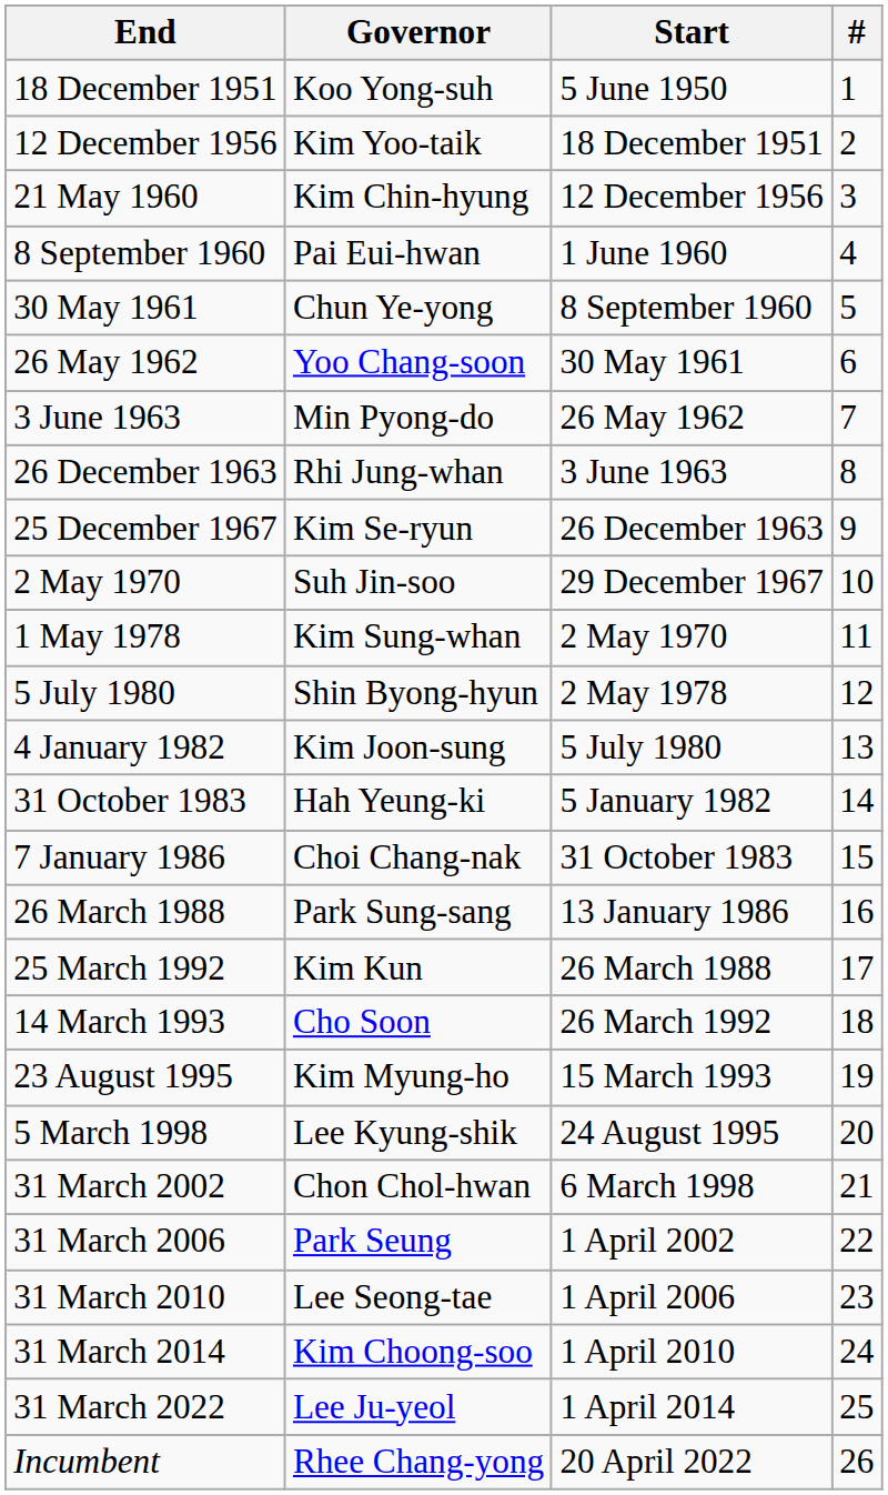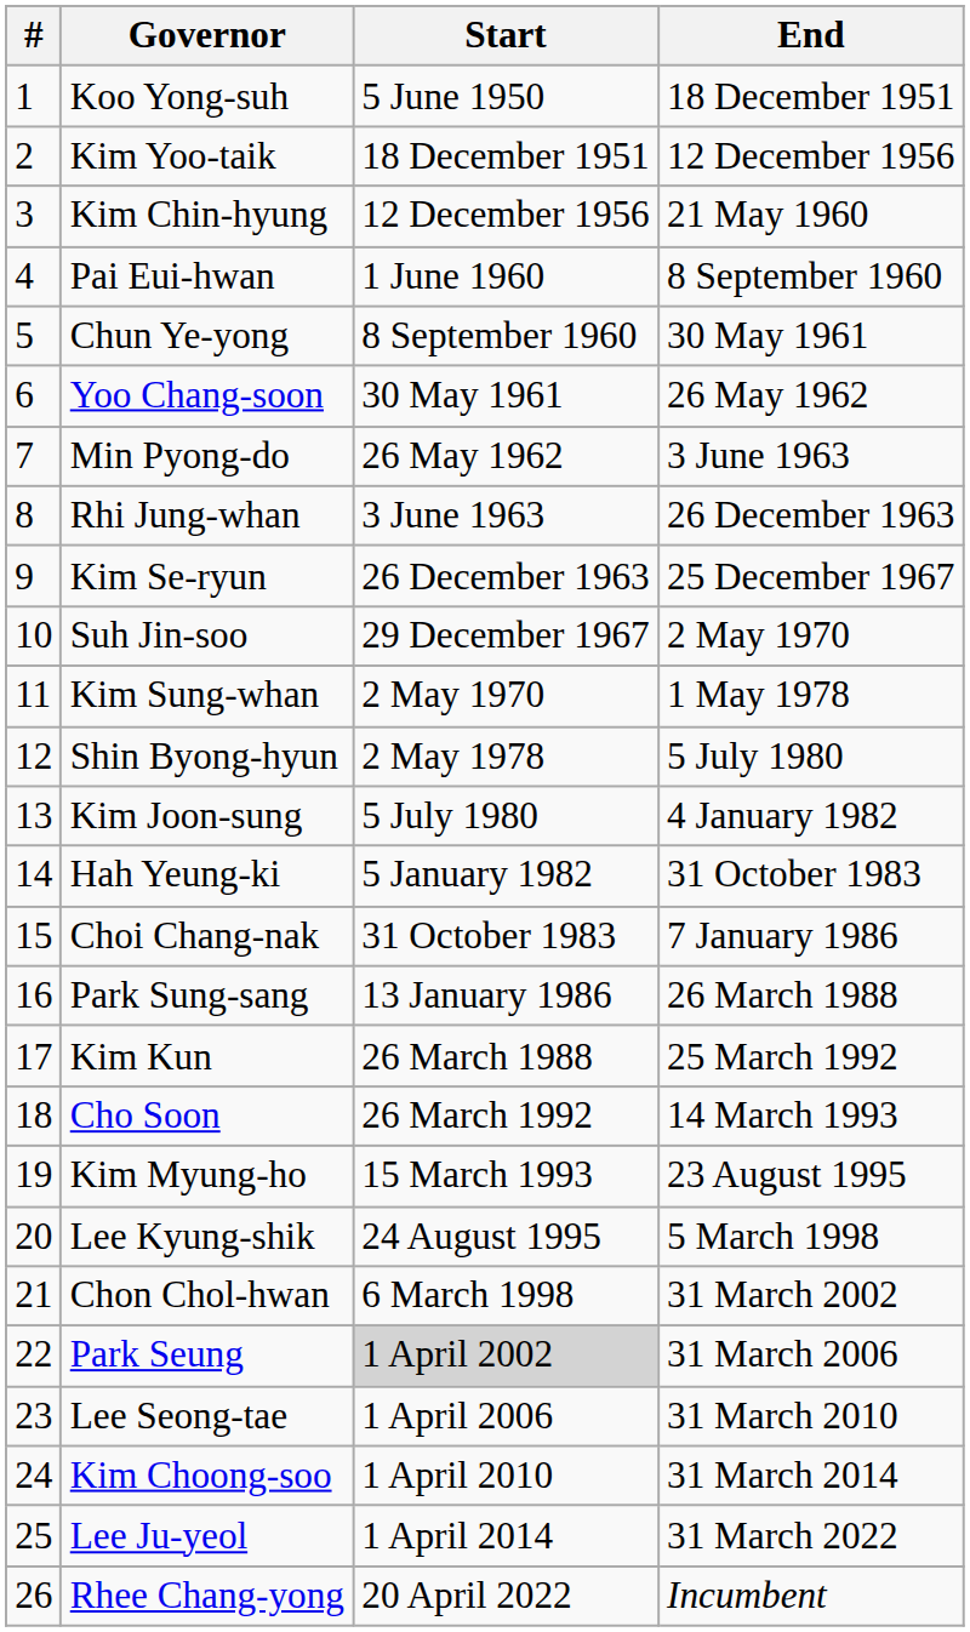 <table class="wikitable">
 <tr>
-<th>End</th>
+<th>#</th>
 <th>Governor</th>
 <th>Start</th>
-<th>#</th>
+<th>End</th>
 </tr>
 <tr>
-<td>18 December 1951</td>
+<td>1</td>
 <td>Koo Yong-suh</td>
 <td>5 June 1950</td>
-<td>1</td>
+<td>18 December 1951</td>
 </tr>
 <tr>
-<td>12 December 1956</td>
+<td>2</td>
 <td>Kim Yoo-taik</td>
 <td>18 December 1951</td>
-<td>2</td>
+<td>12 December 1956</td>
 </tr>
 <tr>
-<td>21 May 1960</td>
+<td>3</td>
 <td>Kim Chin-hyung</td>
 <td>12 December 1956</td>
-<td>3</td>
+<td>21 May 1960</td>
 </tr>
 <tr>
-<td>8 September 1960</td>
+<td>4</td>
 <td>Pai Eui-hwan</td>
 <td>1 June 1960</td>
-<td>4</td>
+<td>8 September 1960</td>
 </tr>
 <tr>
-<td>30 May 1961</td>
+<td>5</td>
 <td>Chun Ye-yong</td>
 <td>8 September 1960</td>
-<td>5</td>
+<td>30 May 1961</td>
 </tr>
 <tr>
-<td>26 May 1962</td>
+<td>6</td>
 <td><a href='#'>Yoo Chang-soon</a></td>
 <td>30 May 1961</td>
-<td>6</td>
+<td>26 May 1962</td>
 </tr>
 <tr>
-<td>3 June 1963</td>
+<td>7</td>
 <td>Min Pyong-do</td>
 <td>26 May 1962</td>
-<td>7</td>
+<td>3 June 1963</td>
 </tr>
 <tr>
-<td>26 December 1963</td>
+<td>8</td>
 <td>Rhi Jung-whan</td>
 <td>3 June 1963</td>
-<td>8</td>
+<td>26 December 1963</td>
 </tr>
 <tr>
-<td>25 December 1967</td>
+<td>9</td>
 <td>Kim Se-ryun</td>
 <td>26 December 1963</td>
-<td>9</td>
+<td>25 December 1967</td>
 </tr>
 <tr>
-<td>2 May 1970</td>
+<td>10</td>
 <td>Suh Jin-soo</td>
 <td>29 December 1967</td>
-<td>10</td>
+<td>2 May 1970</td>
 </tr>
 <tr>
-<td>1 May 1978</td>
+<td>11</td>
 <td>Kim Sung-whan</td>
 <td>2 May 1970</td>
-<td>11</td>
+<td>1 May 1978</td>
 </tr>
 <tr>
-<td>5 July 1980</td>
+<td>12</td>
 <td>Shin Byong-hyun</td>
 <td>2 May 1978</td>
-<td>12</td>
+<td>5 July 1980</td>
 </tr>
 <tr>
-<td>4 January 1982</td>
+<td>13</td>
 <td>Kim Joon-sung</td>
 <td>5 July 1980</td>
-<td>13</td>
+<td>4 January 1982</td>
 </tr>
 <tr>
-<td>31 October 1983</td>
+<td>14</td>
 <td>Hah Yeung-ki</td>
 <td>5 January 1982</td>
-<td>14</td>
+<td>31 October 1983</td>
 </tr>
 <tr>
-<td>7 January 1986</td>
+<td>15</td>
 <td>Choi Chang-nak</td>
 <td>31 October 1983</td>
-<td>15</td>
+<td>7 January 1986</td>
 </tr>
 <tr>
-<td>26 March 1988</td>
+<td>16</td>
 <td>Park Sung-sang</td>
 <td>13 January 1986</td>
-<td>16</td>
+<td>26 March 1988</td>
 </tr>
 <tr>
-<td>25 March 1992</td>
+<td>17</td>
 <td>Kim Kun</td>
 <td>26 March 1988</td>
-<td>17</td>
+<td>25 March 1992</td>
 </tr>
 <tr>
-<td>14 March 1993</td>
+<td>18</td>
 <td><a href='#'>Cho Soon</a></td>
 <td>26 March 1992</td>
-<td>18</td>
+<td>14 March 1993</td>
 </tr>
 <tr>
-<td>23 August 1995</td>
+<td>19</td>
 <td>Kim Myung-ho</td>
 <td>15 March 1993</td>
-<td>19</td>
+<td>23 August 1995</td>
 </tr>
 <tr>
-<td>5 March 1998</td>
+<td>20</td>
 <td>Lee Kyung-shik</td>
 <td>24 August 1995</td>
-<td>20</td>
+<td>5 March 1998</td>
 </tr>
 <tr>
-<td>31 March 2002</td>
+<td>21</td>
 <td>Chon Chol-hwan</td>
 <td>6 March 1998</td>
-<td>21</td>
+<td>31 March 2002</td>
 </tr>
 <tr>
+<td>22</td>
+<td><a href='#'>Park Seung</a></td>
+<td style="background: lightgrey;">1 April 2002</td>
 <td>31 March 2006</td>
-<td><a href='#'>Park Seung</a></td>
-<td>1 April 2002</td>
-<td>22</td>
 </tr>
 <tr>
-<td>31 March 2010</td>
+<td>23</td>
 <td>Lee Seong-tae</td>
 <td>1 April 2006</td>
-<td>23</td>
+<td>31 March 2010</td>
 </tr>
 <tr>
-<td>31 March 2014</td>
+<td>24</td>
 <td><a href='#'>Kim Choong-soo</a></td>
 <td>1 April 2010</td>
-<td>24</td>
+<td>31 March 2014</td>
 </tr>
 <tr>
-<td>31 March 2022</td>
+<td>25</td>
 <td><a href='#'>Lee Ju-yeol</a></td>
 <td>1 April 2014</td>
-<td>25</td>
+<td>31 March 2022</td>
 </tr>
 <tr>
-<td><em>Incumbent</em></td>
+<td>26</td>
 <td><a href='#'>Rhee Chang-yong</a></td>
 <td>20 April 2022</td>
-<td>26</td>
+<td><em>Incumbent</em></td>
 </tr>
 </table>
